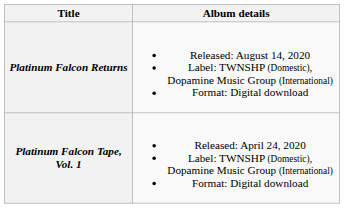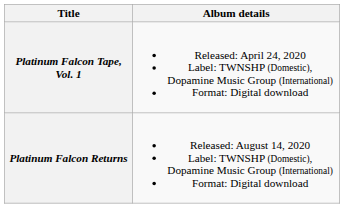 <table class="wikitable plainrowheaders" style="text-align:center;">
 <tr>
 <th scope="col" style="width:11em;">Title</th>
 <th scope="col" style="width:18em;">Album details</th>
 </tr>
 <tr>
+<th scope="row"><em>Platinum Falcon Tape, Vol. 1</em></th>
+<td><br><ul><li>Released: April 24, 2020</li><li>Label: TWNSHP <small>(Domestic)</small>, Dopamine Music Group <small>(International)</small></li><li>Format: Digital download</li></ul></td>
+</tr>
+<tr>
 <th scope="row"><em>Platinum Falcon Returns</em></th>
 <td><br><ul><li>Released: August 14, 2020</li><li>Label: TWNSHP <small>(Domestic)</small>, Dopamine Music Group <small>(International)</small></li><li>Format: Digital download</li></ul></td>
 </tr>
-<tr>
-<th scope="row"><em>Platinum Falcon Tape, Vol. 1</em></th>
-<td><br><ul><li>Released: April 24, 2020</li><li>Label: TWNSHP <small>(Domestic)</small>, Dopamine Music Group <small>(International)</small></li><li>Format: Digital download</li></ul></td>
-</tr>
 </table>
